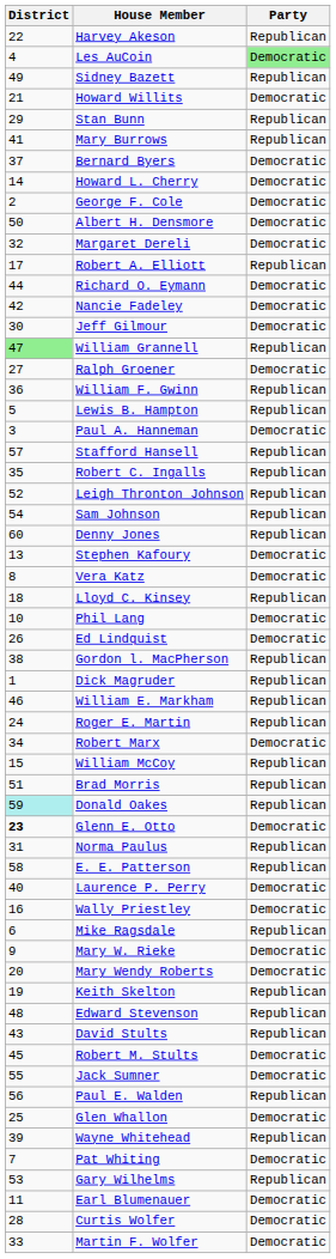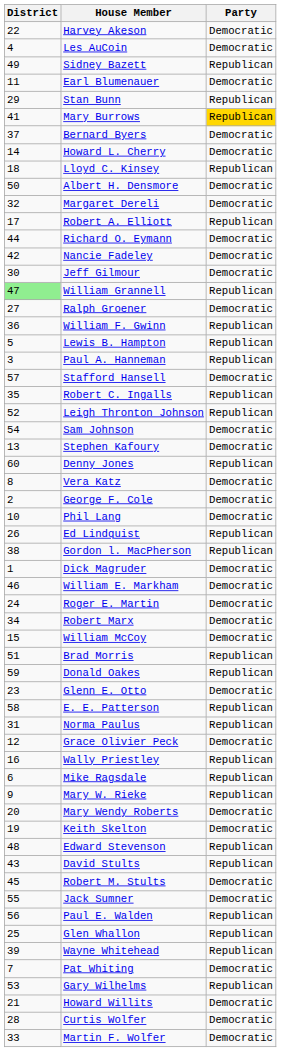 <table class="wikitable">
 <tr>
 <th>District</th>
 <th>House Member</th>
 <th>Party</th>
 </tr>
 <tr>
 <td>22</td>
 <td><a href='#'>Harvey Akeson</a></td>
-<td>Republican</td>
+<td>Democratic</td>
 </tr>
 <tr>
 <td>4</td>
 <td><a href='#'>Les AuCoin</a></td>
-<td style="background: lightgreen;">Democratic</td>
+<td>Democratic</td>
 </tr>
 <tr>
 <td>49</td>
 <td><a href='#'>Sidney Bazett</a></td>
 <td>Republican</td>
 </tr>
 <tr>
-<td>21</td>
-<td><a href='#'>Howard Willits</a></td>
+<td>11</td>
+<td><a href='#'>Earl Blumenauer</a></td>
 <td>Democratic</td>
 </tr>
 <tr>
 <td>29</td>
 <td><a href='#'>Stan Bunn</a></td>
 <td>Republican</td>
 </tr>
 <tr>
 <td>41</td>
 <td><a href='#'>Mary Burrows</a></td>
-<td>Republican</td>
+<td style="background: gold;">Republican</td>
 </tr>
 <tr>
 <td>37</td>
 <td><a href='#'>Bernard Byers</a></td>
 <td>Democratic</td>
 </tr>
 <tr>
 <td>14</td>
 <td><a href='#'>Howard L. Cherry</a></td>
 <td>Democratic</td>
 </tr>
 <tr>
-<td>2</td>
-<td><a href='#'>George F. Cole</a></td>
-<td>Democratic</td>
+<td>18</td>
+<td><a href='#'>Lloyd C. Kinsey</a></td>
+<td>Republican</td>
 </tr>
 <tr>
 <td>50</td>
 <td><a href='#'>Albert H. Densmore</a></td>
 <td>Democratic</td>
 </tr>
 <tr>
 <td>32</td>
 <td><a href='#'>Margaret Dereli</a></td>
 <td>Democratic</td>
 </tr>
 <tr>
 <td>17</td>
 <td><a href='#'>Robert A. Elliott</a></td>
 <td>Republican</td>
 </tr>
 <tr>
 <td>44</td>
 <td><a href='#'>Richard O. Eymann</a></td>
 <td>Democratic</td>
 </tr>
 <tr>
 <td>42</td>
 <td><a href='#'>Nancie Fadeley</a></td>
 <td>Democratic</td>
 </tr>
 <tr>
 <td>30</td>
 <td><a href='#'>Jeff Gilmour</a></td>
 <td>Democratic</td>
 </tr>
 <tr>
 <td style="background: lightgreen;">47</td>
 <td><a href='#'>William Grannell</a></td>
 <td>Republican</td>
 </tr>
 <tr>
 <td>27</td>
 <td><a href='#'>Ralph Groener</a></td>
 <td>Democratic</td>
 </tr>
 <tr>
 <td>36</td>
 <td><a href='#'>William F. Gwinn</a></td>
 <td>Republican</td>
 </tr>
 <tr>
 <td>5</td>
 <td><a href='#'>Lewis B. Hampton</a></td>
 <td>Republican</td>
 </tr>
 <tr>
 <td>3</td>
 <td><a href='#'>Paul A. Hanneman</a></td>
-<td>Democratic</td>
+<td>Republican</td>
 </tr>
 <tr>
 <td>57</td>
 <td><a href='#'>Stafford Hansell</a></td>
-<td>Republican</td>
+<td>Democratic</td>
 </tr>
 <tr>
 <td>35</td>
 <td><a href='#'>Robert C. Ingalls</a></td>
 <td>Republican</td>
 </tr>
 <tr>
 <td>52</td>
 <td><a href='#'>Leigh Thronton Johnson</a></td>
 <td>Republican</td>
 </tr>
 <tr>
 <td>54</td>
 <td><a href='#'>Sam Johnson</a></td>
-<td>Republican</td>
+<td>Democratic</td>
+</tr>
+<tr>
+<td>13</td>
+<td><a href='#'>Stephen Kafoury</a></td>
+<td>Democratic</td>
 </tr>
 <tr>
 <td>60</td>
 <td><a href='#'>Denny Jones</a></td>
 <td>Republican</td>
 </tr>
 <tr>
-<td>13</td>
-<td><a href='#'>Stephen Kafoury</a></td>
-<td>Democratic</td>
-</tr>
-<tr>
 <td>8</td>
 <td><a href='#'>Vera Katz</a></td>
 <td>Democratic</td>
 </tr>
 <tr>
-<td>18</td>
-<td><a href='#'>Lloyd C. Kinsey</a></td>
-<td>Republican</td>
+<td>2</td>
+<td><a href='#'>George F. Cole</a></td>
+<td>Democratic</td>
 </tr>
 <tr>
 <td>10</td>
 <td><a href='#'>Phil Lang</a></td>
 <td>Democratic</td>
 </tr>
 <tr>
 <td>26</td>
 <td><a href='#'>Ed Lindquist</a></td>
-<td>Democratic</td>
+<td>Republican</td>
 </tr>
 <tr>
 <td>38</td>
 <td><a href='#'>Gordon l. MacPherson</a></td>
 <td>Republican</td>
 </tr>
 <tr>
 <td>1</td>
 <td><a href='#'>Dick Magruder</a></td>
-<td>Republican</td>
+<td>Democratic</td>
 </tr>
 <tr>
 <td>46</td>
 <td><a href='#'>William E. Markham</a></td>
-<td>Republican</td>
+<td>Democratic</td>
 </tr>
 <tr>
 <td>24</td>
 <td><a href='#'>Roger E. Martin</a></td>
-<td>Republican</td>
+<td>Democratic</td>
 </tr>
 <tr>
 <td>34</td>
 <td><a href='#'>Robert Marx</a></td>
 <td>Democratic</td>
 </tr>
 <tr>
 <td>15</td>
 <td><a href='#'>William McCoy</a></td>
-<td>Republican</td>
+<td>Democratic</td>
 </tr>
 <tr>
 <td>51</td>
 <td><a href='#'>Brad Morris</a></td>
 <td>Republican</td>
 </tr>
 <tr>
-<td style="background: paleturquoise;">59</td>
+<td>59</td>
 <td><a href='#'>Donald Oakes</a></td>
 <td>Republican</td>
 </tr>
 <tr>
-<td><strong>23</strong></td>
+<td>23</td>
 <td><a href='#'>Glenn E. Otto</a></td>
 <td>Democratic</td>
+</tr>
+<tr>
+<td>58</td>
+<td><a href='#'>E. E. Patterson</a></td>
+<td>Republican</td>
 </tr>
 <tr>
 <td>31</td>
 <td><a href='#'>Norma Paulus</a></td>
 <td>Republican</td>
 </tr>
 <tr>
-<td>58</td>
-<td><a href='#'>E. E. Patterson</a></td>
-<td>Republican</td>
-</tr>
-<tr>
-<td>40</td>
-<td><a href='#'>Laurence P. Perry</a></td>
+<td>12</td>
+<td><a href='#'>Grace Olivier Peck</a></td>
 <td>Democratic</td>
 </tr>
 <tr>
 <td>16</td>
 <td><a href='#'>Wally Priestley</a></td>
-<td>Democratic</td>
+<td>Republican</td>
 </tr>
 <tr>
 <td>6</td>
 <td><a href='#'>Mike Ragsdale</a></td>
 <td>Republican</td>
 </tr>
 <tr>
 <td>9</td>
 <td><a href='#'>Mary W. Rieke</a></td>
-<td>Democratic</td>
+<td>Republican</td>
 </tr>
 <tr>
 <td>20</td>
 <td><a href='#'>Mary Wendy Roberts</a></td>
 <td>Democratic</td>
 </tr>
 <tr>
 <td>19</td>
 <td><a href='#'>Keith Skelton</a></td>
-<td>Republican</td>
+<td>Democratic</td>
 </tr>
 <tr>
 <td>48</td>
 <td><a href='#'>Edward Stevenson</a></td>
 <td>Republican</td>
 </tr>
 <tr>
 <td>43</td>
 <td><a href='#'>David Stults</a></td>
 <td>Republican</td>
 </tr>
 <tr>
 <td>45</td>
 <td><a href='#'>Robert M. Stults</a></td>
 <td>Democratic</td>
 </tr>
 <tr>
 <td>55</td>
 <td><a href='#'>Jack Sumner</a></td>
 <td>Democratic</td>
 </tr>
 <tr>
 <td>56</td>
 <td><a href='#'>Paul E. Walden</a></td>
 <td>Republican</td>
 </tr>
 <tr>
 <td>25</td>
 <td><a href='#'>Glen Whallon</a></td>
-<td>Democratic</td>
+<td>Republican</td>
 </tr>
 <tr>
 <td>39</td>
 <td><a href='#'>Wayne Whitehead</a></td>
 <td>Republican</td>
 </tr>
 <tr>
 <td>7</td>
 <td><a href='#'>Pat Whiting</a></td>
 <td>Democratic</td>
 </tr>
 <tr>
 <td>53</td>
 <td><a href='#'>Gary Wilhelms</a></td>
 <td>Republican</td>
 </tr>
 <tr>
-<td>11</td>
-<td><a href='#'>Earl Blumenauer</a></td>
+<td>21</td>
+<td><a href='#'>Howard Willits</a></td>
 <td>Democratic</td>
 </tr>
 <tr>
 <td>28</td>
 <td><a href='#'>Curtis Wolfer</a></td>
 <td>Democratic</td>
 </tr>
 <tr>
 <td>33</td>
 <td><a href='#'>Martin F. Wolfer</a></td>
 <td>Democratic</td>
 </tr>
 </table>
